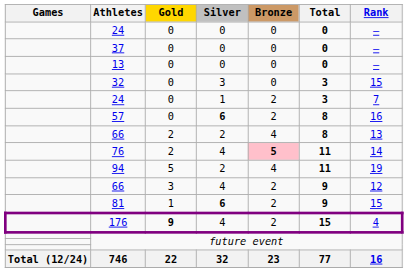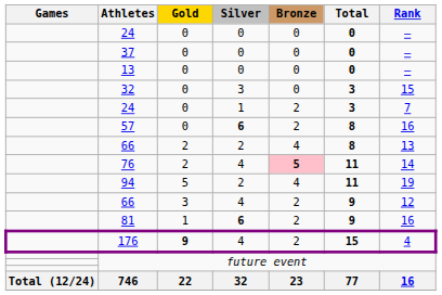 <table class="wikitable" style="text-align:center; font-size:90%;">
 <tr>
 <th>Games</th>
 <th>Athletes</th>
 <td style="background:gold; width:4.5em; font-weight:bold;">Gold</td>
 <td style="background:silver; width:4.5em; font-weight:bold;">Silver</td>
 <td style="background:#c96; width:4.5em; font-weight:bold;">Bronze</td>
 <th style="width:4.5em; font-weight:bold;">Total</th>
 <th style="width:4.5em; font-weight:bold;"><a href='#'>Rank</a></th>
 </tr>
 <tr>
 <td align=left></td>
 <td><a href='#'>24</a></td>
 <td>0</td>
 <td>0</td>
 <td>0</td>
 <td><strong>0</strong></td>
 <td><a href='#'>–</a></td>
 </tr>
 <tr>
 <td align=left></td>
 <td><a href='#'>37</a></td>
 <td>0</td>
 <td>0</td>
 <td>0</td>
 <td><strong>0</strong></td>
 <td><a href='#'>–</a></td>
 </tr>
 <tr>
 <td align=left></td>
 <td><a href='#'>13</a></td>
 <td>0</td>
 <td>0</td>
 <td>0</td>
 <td><strong>0</strong></td>
 <td><a href='#'>–</a></td>
 </tr>
 <tr>
 <td align=left></td>
 <td><a href='#'>32</a></td>
 <td>0</td>
 <td>3</td>
 <td>0</td>
 <td><strong>3</strong></td>
 <td><a href='#'>15</a></td>
 </tr>
 <tr>
 <td align=left></td>
 <td><a href='#'>24</a></td>
 <td>0</td>
 <td>1</td>
 <td>2</td>
 <td><strong>3</strong></td>
 <td><a href='#'>7</a></td>
 </tr>
 <tr>
 <td align=left></td>
 <td><a href='#'>57</a></td>
 <td>0</td>
 <td><strong>6</strong></td>
 <td>2</td>
 <td><strong>8</strong></td>
 <td><a href='#'>16</a></td>
 </tr>
 <tr>
 <td align=left></td>
 <td><a href='#'>66</a></td>
 <td>2</td>
 <td>2</td>
 <td>4</td>
 <td><strong>8</strong></td>
 <td><a href='#'>13</a></td>
 </tr>
 <tr>
 <td align=left></td>
 <td><a href='#'>76</a></td>
 <td>2</td>
 <td>4</td>
 <td style="background: pink;"><strong>5</strong></td>
 <td><strong>11</strong></td>
 <td><a href='#'>14</a></td>
 </tr>
 <tr>
 <td align=left></td>
 <td><a href='#'>94</a></td>
 <td>5</td>
 <td>2</td>
 <td>4</td>
 <td><strong>11</strong></td>
 <td><a href='#'>19</a></td>
 </tr>
 <tr>
 <td align=left></td>
 <td><a href='#'>66</a></td>
 <td>3</td>
 <td>4</td>
 <td>2</td>
 <td><strong>9</strong></td>
 <td><a href='#'>12</a></td>
 </tr>
 <tr>
 <td align=left></td>
 <td><a href='#'>81</a></td>
 <td>1</td>
 <td><strong>6</strong></td>
 <td>2</td>
 <td><strong>9</strong></td>
-<td><a href='#'>15</a></td>
+<td><a href='#'>16</a></td>
 </tr>
 <tr style="border: 3px solid purple">
 <td align=left></td>
 <td><a href='#'>176</a></td>
 <td><strong>9</strong></td>
 <td>4</td>
 <td>2</td>
 <td><strong>15</strong></td>
 <td><a href='#'>4</a></td>
 </tr>
 <tr>
 <td align=left></td>
 <td rowspan="3"; colspan=6><em>future event</em></td>
 </tr>
 <tr>
 <td align=left></td>
 </tr>
 <tr>
 <td align=left></td>
 </tr>
 <tr>
 <th colspan=1>Total (12/24)</th>
 <th>746</th>
 <th>22</th>
 <th>32</th>
 <th>23</th>
 <th>77</th>
 <th><a href='#'>16</a></th>
 </tr>
 <tr>
 </tr>
 </table>
